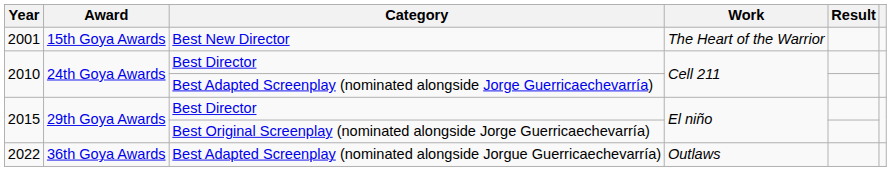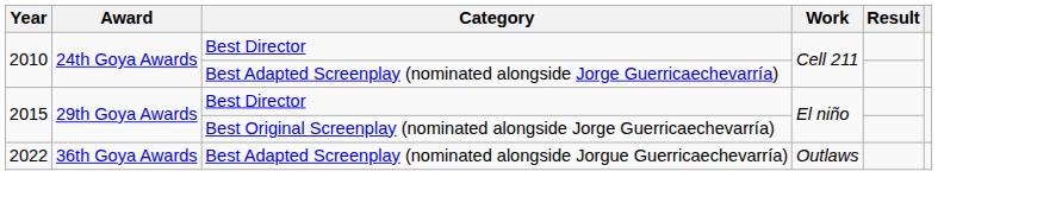 <table class="wikitable sortable plainrowheaders">
 <tr>
 <th>Year</th>
 <th>Award</th>
 <th>Category</th>
 <th>Work</th>
 <th>Result</th>
 <th scope="col" class="unsortable"></th>
-</tr>
-<tr>
-<td align = "center" rowspan = "1">2001</td>
-<td rowspan = "1"><a href='#'>15th Goya Awards</a></td>
-<td><a href='#'>Best New Director</a></td>
-<td><em>The Heart of the Warrior</em></td>
-<td></td>
-<td align = "center" rowspan = "1"></td>
 </tr>
 <tr>
 <td align = "center" rowspan = "2">2010</td>
 <td rowspan = "2"><a href='#'>24th Goya Awards</a></td>
 <td><a href='#'>Best Director</a></td>
 <td rowspan = "2"><em>Cell 211</em></td>
 <td></td>
 <td rowspan = "2" align = "center"></td>
 </tr>
 <tr>
 <td><a href='#'>Best Adapted Screenplay</a> (nominated alongside <a href='#'>Jorge Guerricaechevarría</a>)</td>
 <td></td>
 </tr>
 <tr>
 <td align = "center" rowspan = "2">2015</td>
 <td rowspan = "2"><a href='#'>29th Goya Awards</a></td>
 <td><a href='#'>Best Director</a></td>
 <td rowspan = "2"><em>El niño</em></td>
 <td></td>
 <td rowspan = "2" align = "center"></td>
 </tr>
 <tr>
 <td><a href='#'>Best Original Screenplay</a> (nominated alongside Jorge Guerricaechevarría)</td>
 <td></td>
 </tr>
 <tr>
 <td align = "center">2022</td>
 <td><a href='#'>36th Goya Awards</a></td>
 <td><a href='#'>Best Adapted Screenplay</a> (nominated alongside Jorgue Guerricaechevarría)</td>
 <td><em>Outlaws</em></td>
 <td></td>
 <td align = "center"></td>
 </tr>
 </table>
